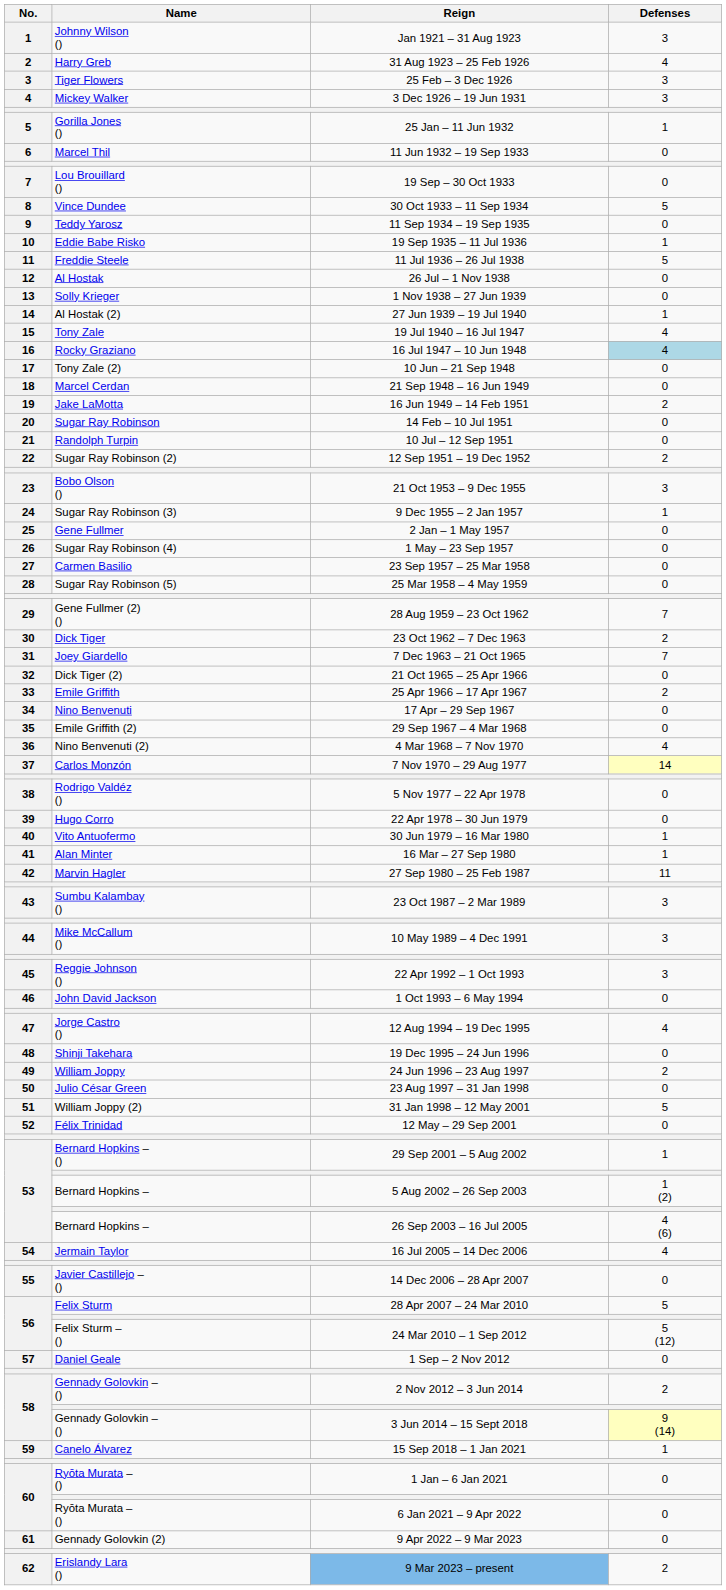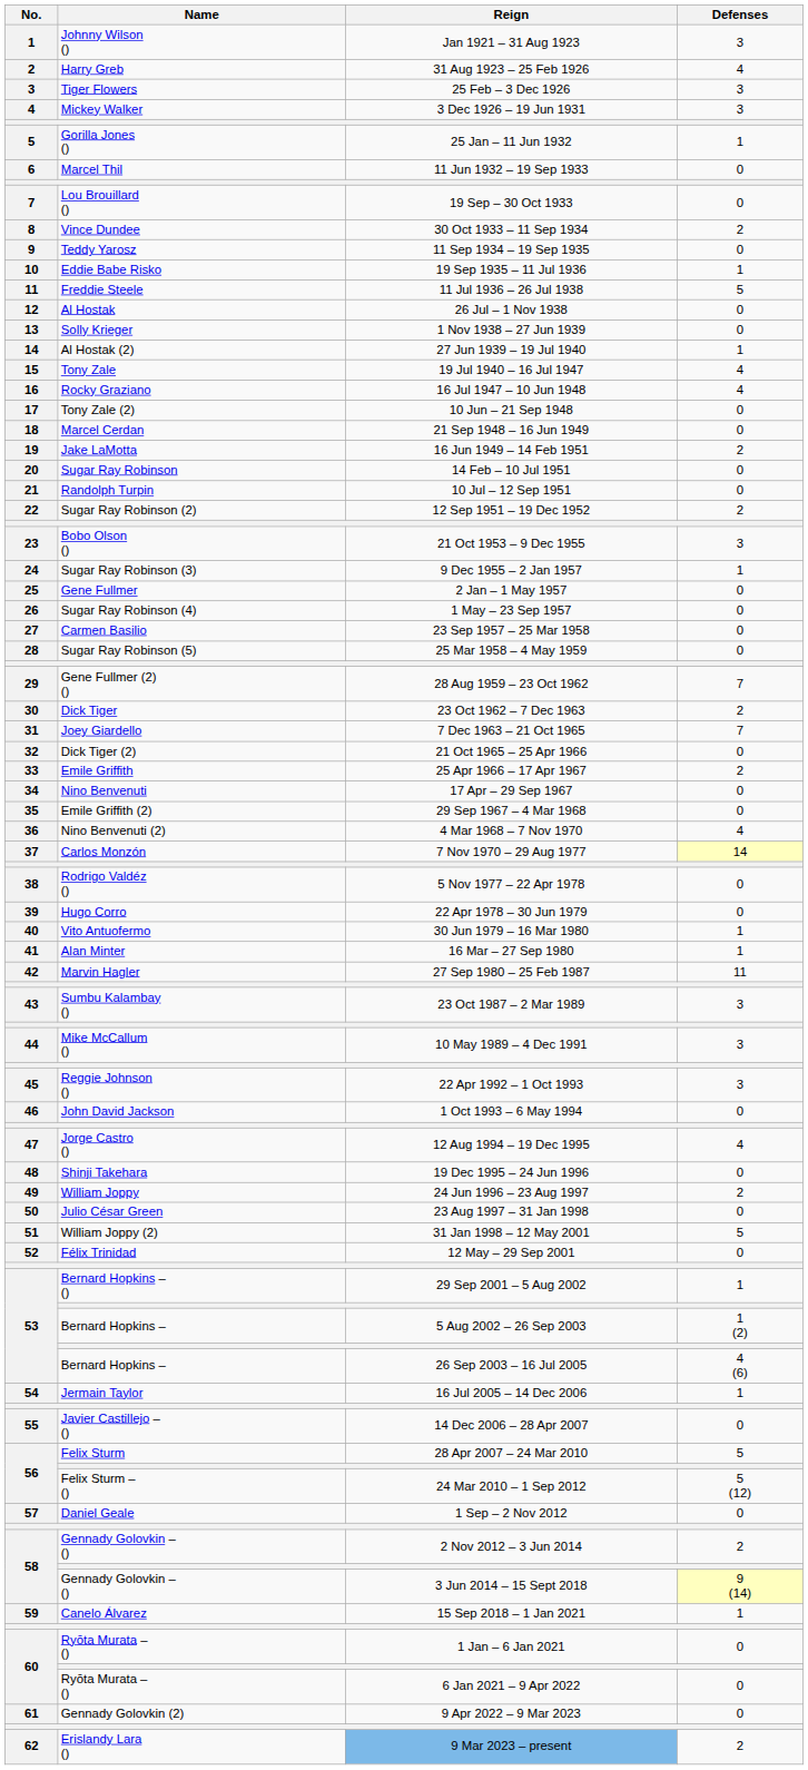 <table class="wikitable sortable" style="width:80%">
 <tr>
 <th>No.</th>
 <th>Name</th>
 <th>Reign</th>
 <th>Defenses</th>
 </tr>
 <tr align=center>
 <th>1</th>
 <td align=left><a href='#'>Johnny Wilson</a><br>()</td>
 <td>Jan 1921 – 31 Aug 1923</td>
 <td>3</td>
 </tr>
 <tr align=center>
 <th>2</th>
 <td align=left><a href='#'>Harry Greb</a></td>
 <td>31 Aug 1923 – 25 Feb 1926</td>
 <td>4</td>
 </tr>
 <tr align=center>
 <th>3</th>
 <td align=left><a href='#'>Tiger Flowers</a></td>
 <td>25 Feb – 3 Dec 1926</td>
 <td>3</td>
 </tr>
 <tr align=center>
 <th>4</th>
 <td align=left><a href='#'>Mickey Walker</a></td>
 <td>3 Dec 1926 – 19 Jun 1931</td>
 <td>3</td>
 </tr>
 <tr align=center>
 <th colspan="4"></th>
 </tr>
 <tr align=center>
 <th>5</th>
 <td align=left><a href='#'>Gorilla Jones</a><br>()</td>
 <td>25 Jan – 11 Jun 1932</td>
 <td>1</td>
 </tr>
 <tr align=center>
 <th>6</th>
 <td align=left><a href='#'>Marcel Thil</a></td>
 <td>11 Jun 1932 – 19 Sep 1933</td>
 <td>0</td>
 </tr>
 <tr align=center>
 <th colspan="4"></th>
 </tr>
 <tr align=center>
 <th>7</th>
 <td align=left><a href='#'>Lou Brouillard</a><br>()</td>
 <td>19 Sep – 30 Oct 1933</td>
 <td>0</td>
 </tr>
 <tr align=center>
 <th>8</th>
 <td align=left><a href='#'>Vince Dundee</a></td>
 <td>30 Oct 1933 – 11 Sep 1934</td>
-<td>5</td>
+<td>2</td>
 </tr>
 <tr align=center>
 <th>9</th>
 <td align=left><a href='#'>Teddy Yarosz</a></td>
 <td>11 Sep 1934 – 19 Sep 1935</td>
 <td>0</td>
 </tr>
 <tr align=center>
 <th>10</th>
 <td align=left><a href='#'>Eddie Babe Risko</a></td>
 <td>19 Sep 1935 – 11 Jul 1936</td>
 <td>1</td>
 </tr>
 <tr align=center>
 <th>11</th>
 <td align=left><a href='#'>Freddie Steele</a></td>
 <td>11 Jul 1936 – 26 Jul 1938</td>
 <td>5</td>
 </tr>
 <tr align=center>
 <th>12</th>
 <td align=left><a href='#'>Al Hostak</a></td>
 <td>26 Jul – 1 Nov 1938</td>
 <td>0</td>
 </tr>
 <tr align=center>
 <th>13</th>
 <td align=left><a href='#'>Solly Krieger</a></td>
 <td>1 Nov 1938 – 27 Jun 1939</td>
 <td>0</td>
 </tr>
 <tr align=center>
 <th>14</th>
 <td align=left>Al Hostak (2)</td>
 <td>27 Jun 1939 – 19 Jul 1940</td>
 <td>1</td>
 </tr>
 <tr align=center>
 <th>15</th>
 <td align=left><a href='#'>Tony Zale</a></td>
 <td>19 Jul 1940 – 16 Jul 1947</td>
 <td>4</td>
 </tr>
 <tr align=center>
 <th>16</th>
 <td align=left><a href='#'>Rocky Graziano</a></td>
 <td>16 Jul 1947 – 10 Jun 1948</td>
-<td style="background: lightblue;">4</td>
+<td>4</td>
 </tr>
 <tr align=center>
 <th>17</th>
 <td align=left>Tony Zale (2)</td>
 <td>10 Jun – 21 Sep 1948</td>
 <td>0</td>
 </tr>
 <tr align=center>
 <th>18</th>
 <td align=left><a href='#'>Marcel Cerdan</a></td>
 <td>21 Sep 1948 – 16 Jun 1949</td>
 <td>0</td>
 </tr>
 <tr align=center>
 <th>19</th>
 <td align=left><a href='#'>Jake LaMotta</a></td>
 <td>16 Jun 1949 – 14 Feb 1951</td>
 <td>2</td>
 </tr>
 <tr align=center>
 <th>20</th>
 <td align=left><a href='#'>Sugar Ray Robinson</a></td>
 <td>14 Feb – 10 Jul 1951</td>
 <td>0</td>
 </tr>
 <tr align=center>
 <th>21</th>
 <td align=left><a href='#'>Randolph Turpin</a></td>
 <td>10 Jul – 12 Sep 1951</td>
 <td>0</td>
 </tr>
 <tr align=center>
 <th>22</th>
 <td align=left>Sugar Ray Robinson (2)</td>
 <td>12 Sep 1951 – 19 Dec 1952</td>
 <td>2</td>
 </tr>
 <tr align=center>
 <th colspan="4"></th>
 </tr>
 <tr align=center>
 <th>23</th>
 <td align=left><a href='#'>Bobo Olson</a><br>()</td>
 <td>21 Oct 1953 – 9 Dec 1955</td>
 <td>3</td>
 </tr>
 <tr align=center>
 <th>24</th>
 <td align=left>Sugar Ray Robinson (3)</td>
 <td>9 Dec 1955 – 2 Jan 1957</td>
 <td>1</td>
 </tr>
 <tr align=center>
 <th>25</th>
 <td align=left><a href='#'>Gene Fullmer</a></td>
 <td>2 Jan – 1 May 1957</td>
 <td>0</td>
 </tr>
 <tr align=center>
 <th>26</th>
 <td align=left>Sugar Ray Robinson (4)</td>
 <td>1 May – 23 Sep 1957</td>
 <td>0</td>
 </tr>
 <tr align=center>
 <th>27</th>
 <td align=left><a href='#'>Carmen Basilio</a></td>
 <td>23 Sep 1957 – 25 Mar 1958</td>
 <td>0</td>
 </tr>
 <tr align=center>
 <th>28</th>
 <td align=left>Sugar Ray Robinson (5)</td>
 <td>25 Mar 1958 – 4 May 1959</td>
 <td>0</td>
 </tr>
 <tr align=center>
 <th colspan="4"></th>
 </tr>
 <tr align=center>
 <th>29</th>
 <td align=left>Gene Fullmer (2)<br>()</td>
 <td>28 Aug 1959 – 23 Oct 1962</td>
 <td>7</td>
 </tr>
 <tr align=center>
 <th>30</th>
 <td align=left><a href='#'>Dick Tiger</a></td>
 <td>23 Oct 1962 – 7 Dec 1963</td>
 <td>2</td>
 </tr>
 <tr align=center>
 <th>31</th>
 <td align=left><a href='#'>Joey Giardello</a></td>
 <td>7 Dec 1963 – 21 Oct 1965</td>
 <td>7</td>
 </tr>
 <tr align=center>
 <th>32</th>
 <td align=left>Dick Tiger (2)</td>
 <td>21 Oct 1965 – 25 Apr 1966</td>
 <td>0</td>
 </tr>
 <tr align=center>
 <th>33</th>
 <td align=left><a href='#'>Emile Griffith</a></td>
 <td>25 Apr 1966 – 17 Apr 1967</td>
 <td>2</td>
 </tr>
 <tr align=center>
 <th>34</th>
 <td align=left><a href='#'>Nino Benvenuti</a></td>
 <td>17 Apr – 29 Sep 1967</td>
 <td>0</td>
 </tr>
 <tr align=center>
 <th>35</th>
 <td align=left>Emile Griffith (2)</td>
 <td>29 Sep 1967 – 4 Mar 1968</td>
 <td>0</td>
 </tr>
 <tr align=center>
 <th>36</th>
 <td align=left>Nino Benvenuti (2)</td>
 <td>4 Mar 1968 – 7 Nov 1970</td>
 <td>4</td>
 </tr>
 <tr align=center>
 <th>37</th>
 <td align=left><a href='#'>Carlos Monzón</a></td>
 <td>7 Nov 1970 – 29 Aug 1977</td>
 <td style="background:#ffffbf;">14</td>
 </tr>
 <tr align=center>
 <th colspan="4"></th>
 </tr>
 <tr align=center>
 <th>38</th>
 <td align=left><a href='#'>Rodrigo Valdéz</a><br>()</td>
 <td>5 Nov 1977 – 22 Apr 1978</td>
 <td>0</td>
 </tr>
 <tr align=center>
 <th>39</th>
 <td align=left><a href='#'>Hugo Corro</a></td>
 <td>22 Apr 1978 – 30 Jun 1979</td>
 <td>0</td>
 </tr>
 <tr align=center>
 <th>40</th>
 <td align=left><a href='#'>Vito Antuofermo</a></td>
 <td>30 Jun 1979 – 16 Mar 1980</td>
 <td>1</td>
 </tr>
 <tr align=center>
 <th>41</th>
 <td align=left><a href='#'>Alan Minter</a></td>
 <td>16 Mar – 27 Sep 1980</td>
 <td>1</td>
 </tr>
 <tr align=center>
 <th>42</th>
 <td align=left><a href='#'>Marvin Hagler</a></td>
 <td>27 Sep 1980 – 25 Feb 1987</td>
 <td>11</td>
 </tr>
 <tr align=center>
 <th colspan="4"></th>
 </tr>
 <tr align=center>
 <th>43</th>
 <td align=left><a href='#'>Sumbu Kalambay</a><br>()</td>
 <td>23 Oct 1987 – 2 Mar 1989</td>
 <td>3</td>
 </tr>
 <tr align=center>
 <th colspan="4"></th>
 </tr>
 <tr align=center>
 <th>44</th>
 <td align=left><a href='#'>Mike McCallum</a><br>()</td>
 <td>10 May 1989 – 4 Dec 1991</td>
 <td>3</td>
 </tr>
 <tr align=center>
 <th colspan="4"></th>
 </tr>
 <tr align=center>
 <th>45</th>
 <td align=left><a href='#'>Reggie Johnson</a><br>()</td>
 <td>22 Apr 1992 – 1 Oct 1993</td>
 <td>3</td>
 </tr>
 <tr align=center>
 <th>46</th>
 <td align=left><a href='#'>John David Jackson</a></td>
 <td>1 Oct 1993 – 6 May 1994</td>
 <td>0</td>
 </tr>
 <tr align=center>
 <th colspan="4"></th>
 </tr>
 <tr align=center>
 <th>47</th>
 <td align=left><a href='#'>Jorge Castro</a><br>()</td>
 <td>12 Aug 1994 – 19 Dec 1995</td>
 <td>4</td>
 </tr>
 <tr align=center>
 <th>48</th>
 <td align=left><a href='#'>Shinji Takehara</a></td>
 <td>19 Dec 1995 – 24 Jun 1996</td>
 <td>0</td>
 </tr>
 <tr align=center>
 <th>49</th>
 <td align=left><a href='#'>William Joppy</a></td>
 <td>24 Jun 1996 – 23 Aug 1997</td>
 <td>2</td>
 </tr>
 <tr align=center>
 <th>50</th>
 <td align=left><a href='#'>Julio César Green</a></td>
 <td>23 Aug 1997 – 31 Jan 1998</td>
 <td>0</td>
 </tr>
 <tr align=center>
 <th>51</th>
 <td align=left>William Joppy (2)</td>
 <td>31 Jan 1998 – 12 May 2001</td>
 <td>5</td>
 </tr>
 <tr align=center>
 <th>52</th>
 <td align=left><a href='#'>Félix Trinidad</a></td>
 <td>12 May – 29 Sep 2001</td>
 <td>0</td>
 </tr>
 <tr align=center>
 <th colspan="4"></th>
 </tr>
 <tr align=center>
 <th rowspan=5>53</th>
 <td align=left><a href='#'>Bernard Hopkins</a> – <br>()</td>
 <td>29 Sep 2001 – 5 Aug 2002</td>
 <td>1</td>
 </tr>
 <tr align=center>
 <th colspan=3></th>
 </tr>
 <tr align=center>
 <td align=left>Bernard Hopkins – </td>
 <td>5 Aug 2002 – 26 Sep 2003</td>
 <td>1<br>(2)</td>
 </tr>
 <tr align=center>
 <th colspan=3></th>
 </tr>
 <tr align=center>
 <td align=left>Bernard Hopkins – </td>
 <td>26 Sep 2003 – 16 Jul 2005</td>
 <td>4<br>(6)</td>
 </tr>
 <tr align=center>
 <th>54</th>
 <td align=left><a href='#'>Jermain Taylor</a></td>
 <td>16 Jul 2005 – 14 Dec 2006</td>
-<td>4</td>
+<td>1</td>
 </tr>
 <tr align=center>
 <th colspan="4"></th>
 </tr>
 <tr align=center>
 <th>55</th>
 <td align=left><a href='#'>Javier Castillejo</a> – <br>()</td>
 <td>14 Dec 2006 – 28 Apr 2007</td>
 <td>0<br></td>
 </tr>
 <tr align=center>
 <th rowspan=3>56</th>
 <td align=left><a href='#'>Felix Sturm</a></td>
 <td>28 Apr 2007 – 24 Mar 2010</td>
 <td>5</td>
 </tr>
 <tr align=center>
 <th colspan=3></th>
 </tr>
 <tr align=center>
 <td align=left>Felix Sturm – <br>()</td>
 <td>24 Mar 2010 – 1 Sep 2012</td>
 <td>5<br>(12)</td>
 </tr>
 <tr align=center>
 <th>57</th>
 <td align=left><a href='#'>Daniel Geale</a></td>
 <td>1 Sep – 2 Nov 2012</td>
 <td>0</td>
 </tr>
 <tr align=center>
 <th colspan="4"></th>
 </tr>
 <tr align=center>
 <th rowspan=3>58</th>
 <td align=left><a href='#'>Gennady Golovkin</a> – <br>()</td>
 <td>2 Nov 2012 – 3 Jun 2014</td>
 <td>2<br></td>
 </tr>
 <tr align=center>
 <th colspan=3></th>
 </tr>
 <tr align=center>
 <td align=left>Gennady Golovkin – <br>()</td>
 <td>3 Jun 2014 – 15 Sept 2018</td>
 <td style="background:#ffffbf;">9<br>(14)</td>
 </tr>
 <tr align=center>
 <th>59</th>
 <td align=left><a href='#'>Canelo Álvarez</a></td>
 <td>15 Sep 2018 – 1 Jan 2021</td>
 <td>1</td>
 </tr>
 <tr align=center>
 <th colspan="4"></th>
 </tr>
 <tr align=center>
 <th rowspan=3>60</th>
 <td align=left><a href='#'>Ryōta Murata</a> – <br>()</td>
 <td>1 Jan – 6 Jan 2021</td>
 <td>0<br></td>
 </tr>
 <tr align=center>
 <th colspan=3></th>
 </tr>
 <tr align=center>
 <td align=left>Ryōta Murata – <br>()</td>
 <td>6 Jan 2021 – 9 Apr 2022</td>
 <td>0<br></td>
 </tr>
 <tr align=center>
 <th>61</th>
 <td align=left>Gennady Golovkin (2)</td>
 <td>9 Apr 2022 – 9 Mar 2023</td>
 <td>0<br></td>
 </tr>
 <tr align=center>
 <th colspan=4></th>
 </tr>
 <tr align=center>
 <th>62</th>
 <td align=left><a href='#'>Erislandy Lara</a><br>()</td>
 <td style="background:#7CB9E8;">9 Mar 2023 – present</td>
 <td>2</td>
 </tr>
 </table>
